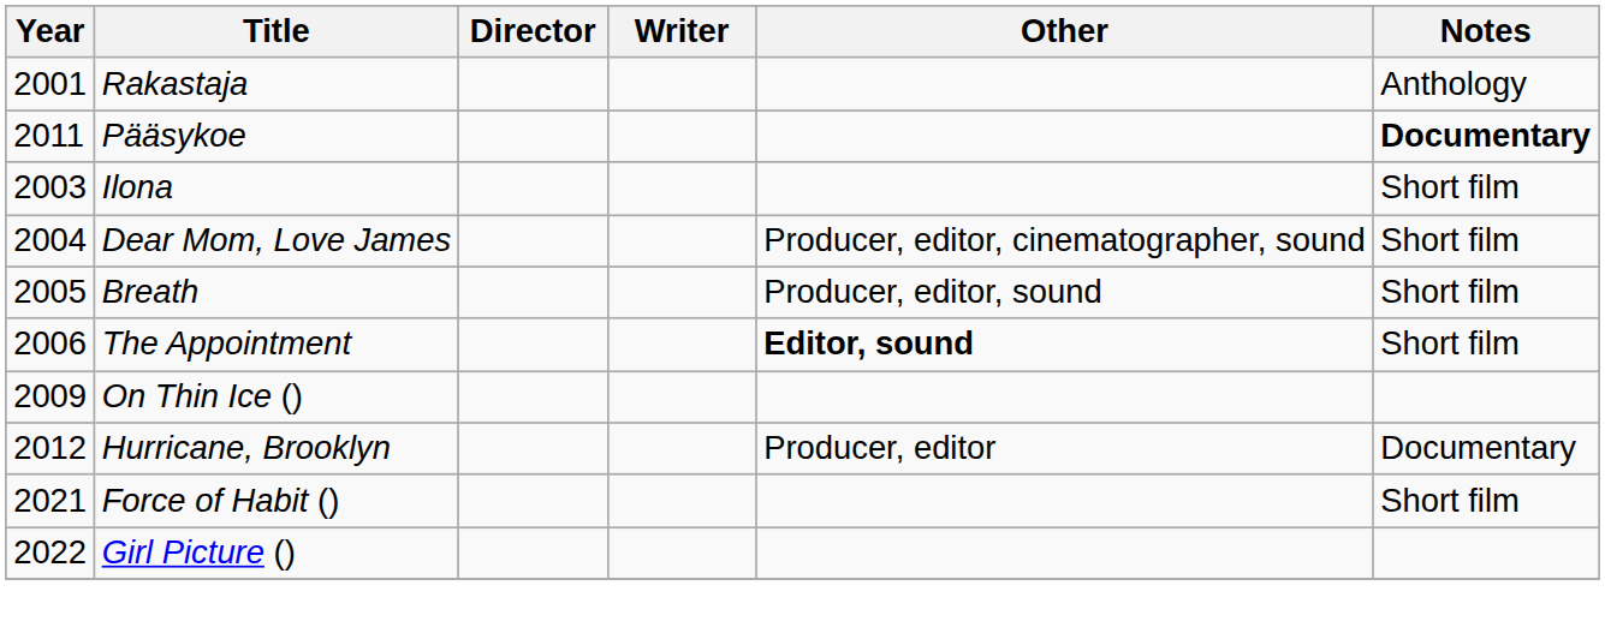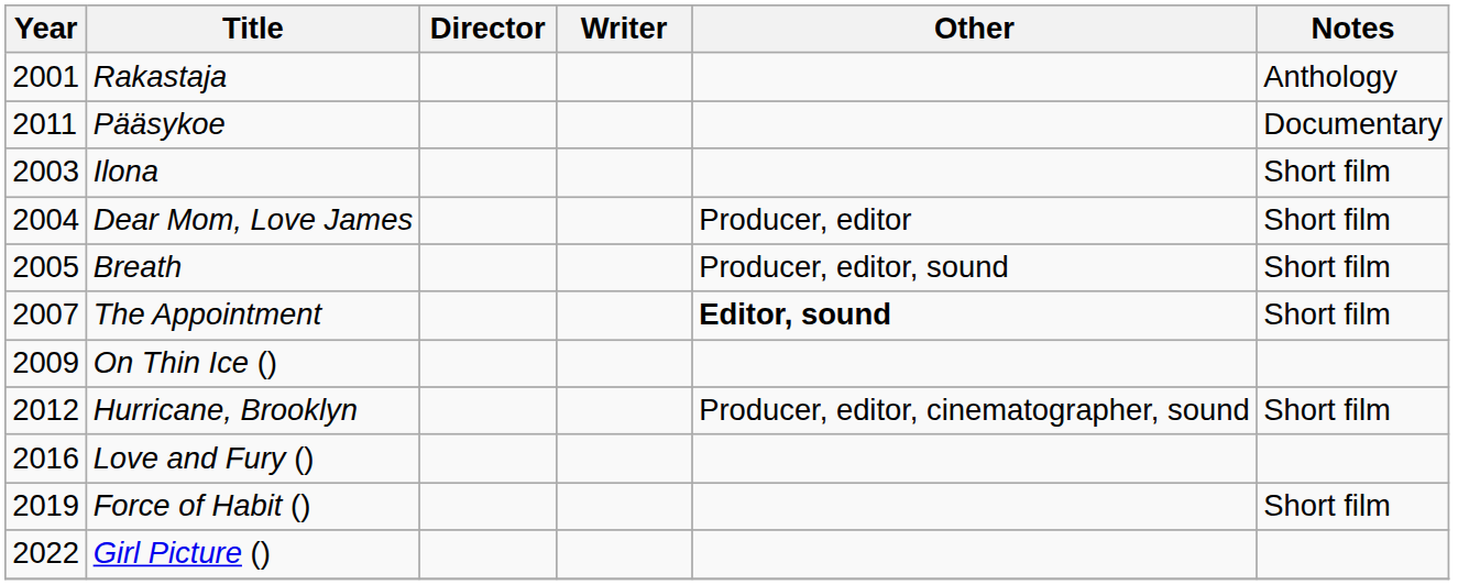 <table class="wikitable sortable">
 <tr>
 <th>Year</th>
 <th>Title</th>
 <th width="65">Director</th>
 <th width="65">Writer</th>
 <th>Other</th>
 <th>Notes</th>
 </tr>
 <tr>
 <td>2001</td>
 <td><em>Rakastaja</em></td>
 <td></td>
 <td></td>
 <td></td>
 <td>Anthology</td>
 </tr>
 <tr>
 <td>2011</td>
 <td><em>Pääsykoe</em></td>
 <td></td>
 <td></td>
 <td></td>
-<td><strong>Documentary</strong></td>
+<td>Documentary</td>
 </tr>
 <tr>
 <td>2003</td>
 <td><em>Ilona</em></td>
 <td></td>
 <td></td>
 <td></td>
 <td>Short film</td>
 </tr>
 <tr>
 <td>2004</td>
 <td><em>Dear Mom, Love James</em></td>
 <td></td>
 <td></td>
-<td>Producer, editor, cinematographer, sound</td>
+<td>Producer, editor</td>
 <td>Short film</td>
 </tr>
 <tr>
 <td>2005</td>
 <td><em>Breath</em></td>
 <td></td>
 <td></td>
 <td>Producer, editor, sound</td>
 <td>Short film</td>
 </tr>
 <tr>
-<td>2006</td>
+<td>2007</td>
 <td><em>The Appointment</em></td>
 <td></td>
 <td></td>
 <td><strong>Editor, sound</strong></td>
 <td>Short film</td>
 </tr>
 <tr>
 <td>2009</td>
 <td><em>On Thin Ice</em> ()</td>
 <td></td>
 <td></td>
 <td></td>
 <td></td>
 </tr>
 <tr>
 <td>2012</td>
 <td><em>Hurricane, Brooklyn</em></td>
 <td></td>
 <td></td>
-<td>Producer, editor</td>
-<td>Documentary</td>
+<td>Producer, editor, cinematographer, sound</td>
+<td>Short film</td>
 </tr>
 <tr>
-<td>2021</td>
+<td>2016</td>
+<td><em>Love and Fury</em> ()</td>
+<td></td>
+<td></td>
+<td></td>
+<td></td>
+</tr>
+<tr>
+<td>2019</td>
 <td><em>Force of Habit</em> ()</td>
 <td></td>
 <td></td>
 <td></td>
 <td>Short film</td>
 </tr>
 <tr>
 <td>2022</td>
 <td><em><a href='#'>Girl Picture</a></em> ()</td>
 <td></td>
 <td></td>
 <td></td>
 <td></td>
 </tr>
 <tr>
 </tr>
 </table>
